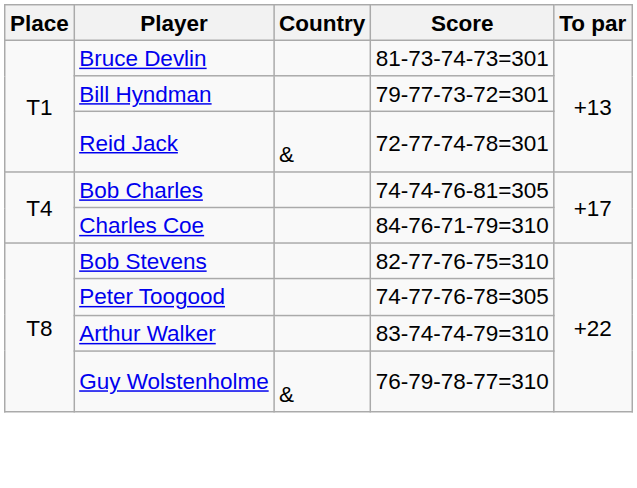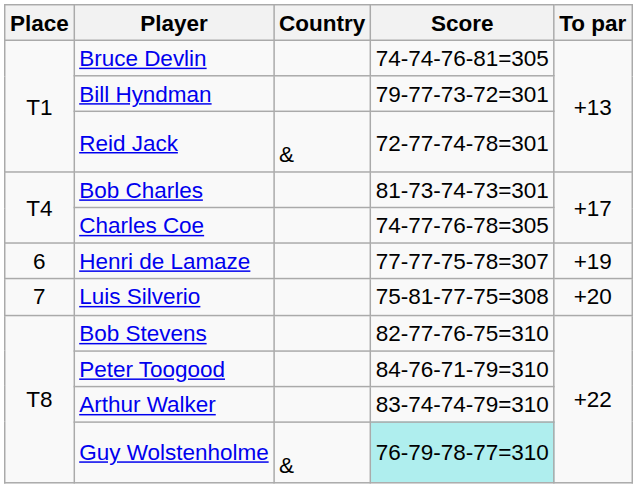 <table class="wikitable" style="font-size:95%;">
 <tr>
 <th>Place</th>
 <th>Player</th>
 <th>Country</th>
 <th>Score</th>
 <th>To par</th>
 </tr>
 <tr>
 <td align=center rowspan=3>T1</td>
 <td><a href='#'>Bruce Devlin</a></td>
 <td></td>
-<td>81-73-74-73=301</td>
+<td>74-74-76-81=305</td>
 <td align=center rowspan=3>+13</td>
 </tr>
 <tr>
 <td><a href='#'>Bill Hyndman</a></td>
 <td></td>
 <td>79-77-73-72=301</td>
 </tr>
 <tr>
 <td><a href='#'>Reid Jack</a></td>
 <td><br>& </td>
 <td>72-77-74-78=301</td>
 </tr>
 <tr>
 <td align=center rowspan=2>T4</td>
 <td><a href='#'>Bob Charles</a></td>
 <td></td>
-<td>74-74-76-81=305</td>
+<td>81-73-74-73=301</td>
 <td align=center rowspan=2>+17</td>
 </tr>
 <tr>
 <td><a href='#'>Charles Coe</a></td>
 <td></td>
-<td>84-76-71-79=310</td>
+<td>74-77-76-78=305</td>
+</tr>
+<tr>
+<td align=center>6</td>
+<td><a href='#'>Henri de Lamaze</a></td>
+<td></td>
+<td>77-77-75-78=307</td>
+<td align=center>+19</td>
+</tr>
+<tr>
+<td align=center>7</td>
+<td><a href='#'>Luis Silverio</a></td>
+<td></td>
+<td>75-81-77-75=308</td>
+<td align=center>+20</td>
 </tr>
 <tr>
 <td align=center rowspan=4>T8</td>
 <td><a href='#'>Bob Stevens</a></td>
 <td></td>
 <td>82-77-76-75=310</td>
 <td align=center rowspan=4>+22</td>
 </tr>
 <tr>
 <td><a href='#'>Peter Toogood</a></td>
 <td></td>
-<td>74-77-76-78=305</td>
+<td>84-76-71-79=310</td>
 </tr>
 <tr>
 <td><a href='#'>Arthur Walker</a></td>
 <td></td>
 <td>83-74-74-79=310</td>
 </tr>
 <tr>
 <td><a href='#'>Guy Wolstenholme</a></td>
 <td><br>& </td>
-<td>76-79-78-77=310</td>
+<td style="background: paleturquoise;">76-79-78-77=310</td>
 </tr>
 </table>
